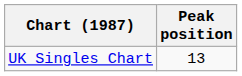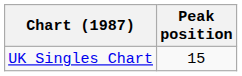 <table class="wikitable">
 <tr>
 <th>Chart (1987)</th>
 <th>Peak<br>position</th>
 </tr>
 <tr>
 <td><a href='#'>UK Singles Chart</a></td>
-<td style="text-align:center;">13</td>
+<td style="text-align:center;">15</td>
 </tr>
 </table>
